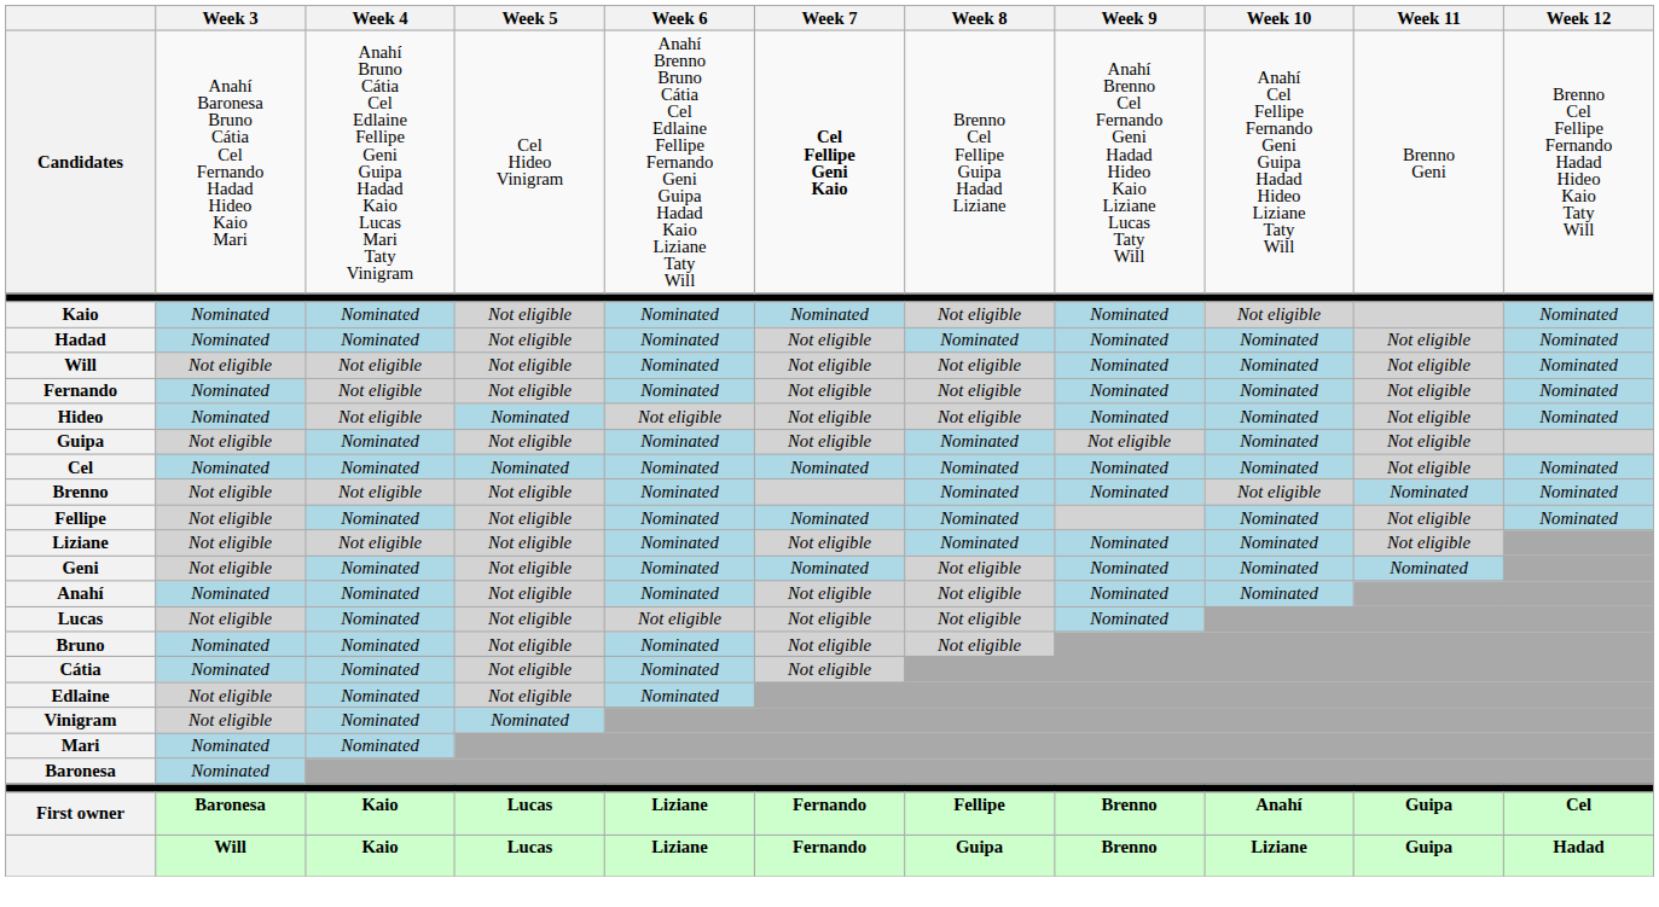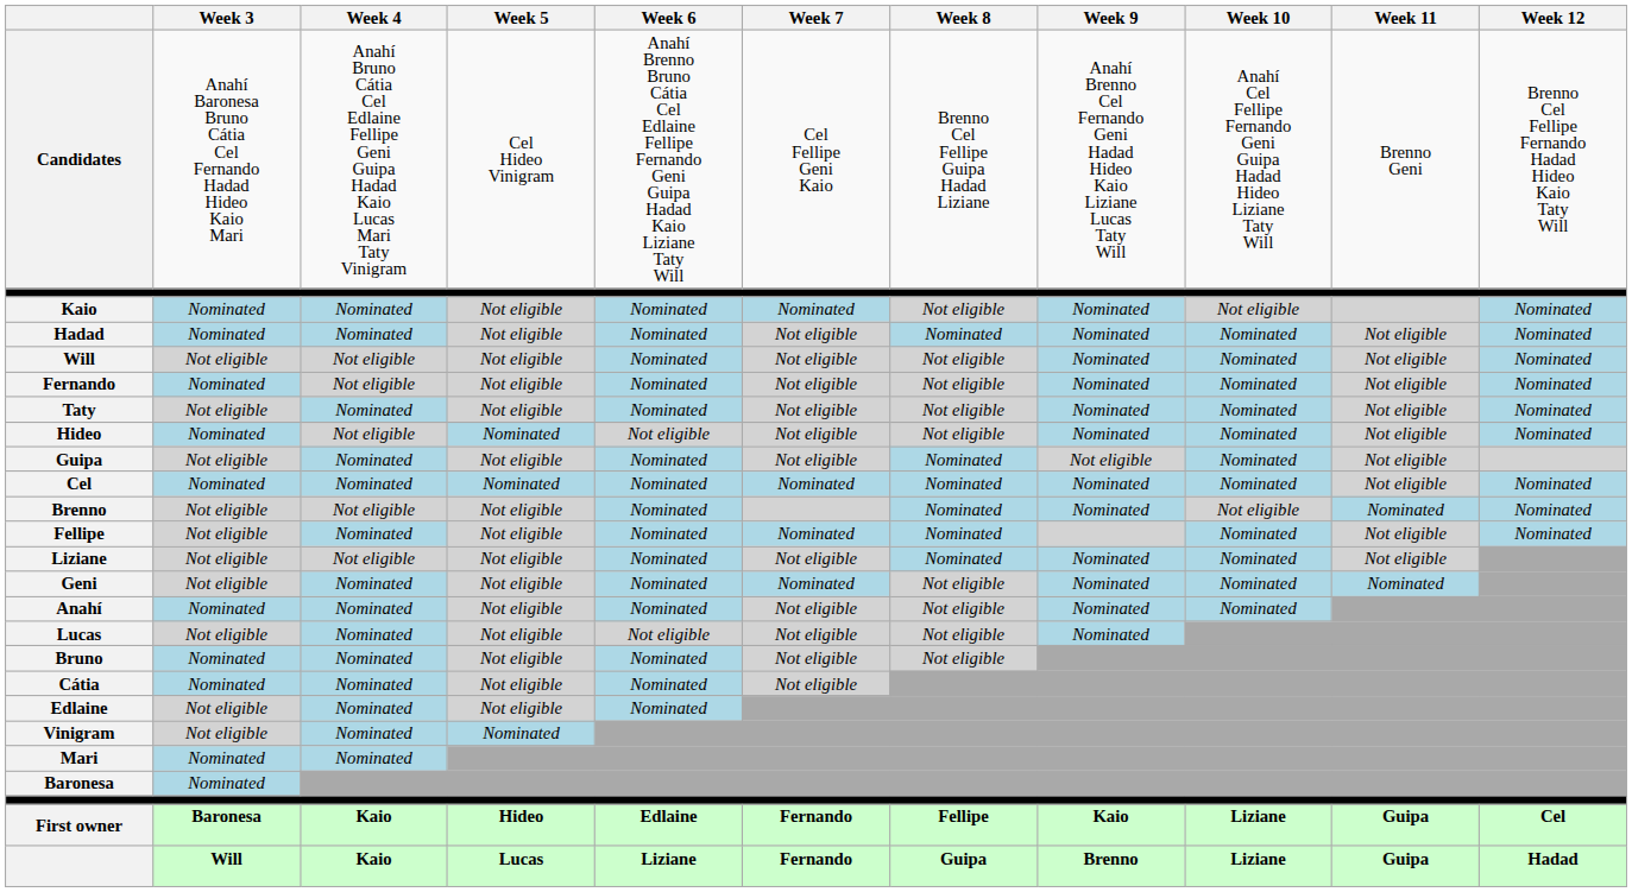 <table class="wikitable" style="text-align:center; font-size:85%; width:100%; line-height:13px;">
 <tr>
 <th width="9%"></th>
 <th width="9%">Week 3</th>
 <th width="9%">Week 4</th>
 <th width="9%">Week 5</th>
 <th width="9%">Week 6</th>
 <th width="9%">Week 7</th>
 <th width="9%">Week 8</th>
 <th width="9%">Week 9</th>
 <th width="9%">Week 10</th>
 <th width="9%">Week 11</th>
 <th width="9%">Week 12</th>
 </tr>
 <tr>
 <th>Candidates</th>
 <td>Anahí<br>Baronesa<br>Bruno<br>Cátia<br>Cel<br>Fernando<br>Hadad<br>Hideo<br>Kaio<br>Mari</td>
 <td>Anahí<br>Bruno<br>Cátia<br>Cel<br>Edlaine<br>Fellipe<br>Geni<br>Guipa<br>Hadad<br>Kaio<br>Lucas<br>Mari<br>Taty<br>Vinigram</td>
 <td>Cel<br>Hideo<br>Vinigram</td>
 <td>Anahí<br>Brenno<br>Bruno<br>Cátia<br>Cel<br>Edlaine<br>Fellipe<br>Fernando<br>Geni<br>Guipa<br>Hadad<br>Kaio<br>Liziane<br>Taty<br>Will</td>
-<td><strong>Cel<br>Fellipe<br>Geni<br>Kaio</strong></td>
+<td>Cel<br>Fellipe<br>Geni<br>Kaio</td>
 <td>Brenno<br>Cel<br>Fellipe<br>Guipa<br>Hadad<br>Liziane</td>
 <td>Anahí<br>Brenno<br>Cel<br>Fernando<br>Geni<br>Hadad<br>Hideo<br>Kaio<br>Liziane<br>Lucas<br>Taty<br>Will</td>
 <td>Anahí<br>Cel<br>Fellipe<br>Fernando<br>Geni<br>Guipa<br>Hadad<br>Hideo<br>Liziane<br>Taty<br>Will</td>
 <td>Brenno<br>Geni</td>
 <td>Brenno<br>Cel<br>Fellipe<br>Fernando<br>Hadad<br>Hideo<br>Kaio<br>Taty<br>Will</td>
 </tr>
 <tr>
 <td bgcolor=000000 colspan=11></td>
 </tr>
 <tr>
 <th>Kaio</th>
 <td bgcolor="ADD8E6"><em>Nominated</em></td>
 <td bgcolor="ADD8E6"><em>Nominated</em></td>
 <td bgcolor="D3D3D3"><em>Not eligible</em></td>
 <td bgcolor="ADD8E6"><em>Nominated</em></td>
 <td bgcolor="ADD8E6"><em>Nominated</em></td>
 <td bgcolor="D3D3D3"><em>Not eligible</em></td>
 <td bgcolor="ADD8E6"><em>Nominated</em></td>
 <td bgcolor="D3D3D3"><em>Not eligible</em></td>
 <td bgcolor="D3D3D3"><em></em></td>
 <td bgcolor="ADD8E6"><em>Nominated</em></td>
 </tr>
 <tr>
 <th>Hadad</th>
 <td bgcolor="ADD8E6"><em>Nominated</em></td>
 <td bgcolor="ADD8E6"><em>Nominated</em></td>
 <td bgcolor="D3D3D3"><em>Not eligible</em></td>
 <td bgcolor="ADD8E6"><em>Nominated</em></td>
 <td bgcolor="D3D3D3"><em>Not eligible</em></td>
 <td bgcolor="ADD8E6"><em>Nominated</em></td>
 <td bgcolor="ADD8E6"><em>Nominated</em></td>
 <td bgcolor="ADD8E6"><em>Nominated</em></td>
 <td bgcolor="D3D3D3"><em>Not eligible</em></td>
 <td bgcolor="ADD8E6"><em>Nominated</em></td>
 </tr>
 <tr>
 <th>Will</th>
 <td bgcolor="D3D3D3"><em>Not eligible</em></td>
 <td bgcolor="D3D3D3"><em>Not eligible</em></td>
 <td bgcolor="D3D3D3"><em>Not eligible</em></td>
 <td bgcolor="ADD8E6"><em>Nominated</em></td>
 <td bgcolor="D3D3D3"><em>Not eligible</em></td>
 <td bgcolor="D3D3D3"><em>Not eligible</em></td>
 <td bgcolor="ADD8E6"><em>Nominated</em></td>
 <td bgcolor="ADD8E6"><em>Nominated</em></td>
 <td bgcolor="D3D3D3"><em>Not eligible</em></td>
 <td bgcolor="ADD8E6"><em>Nominated</em></td>
 </tr>
 <tr>
 <th>Fernando</th>
 <td bgcolor="ADD8E6"><em>Nominated</em></td>
 <td bgcolor="D3D3D3"><em>Not eligible</em></td>
+<td bgcolor="D3D3D3"><em>Not eligible</em></td>
+<td bgcolor="ADD8E6"><em>Nominated</em></td>
+<td bgcolor="D3D3D3"><em>Not eligible</em></td>
+<td bgcolor="D3D3D3"><em>Not eligible</em></td>
+<td bgcolor="ADD8E6"><em>Nominated</em></td>
+<td bgcolor="ADD8E6"><em>Nominated</em></td>
+<td bgcolor="D3D3D3"><em>Not eligible</em></td>
+<td bgcolor="ADD8E6"><em>Nominated</em></td>
+</tr>
+<tr>
+<th>Taty</th>
+<td bgcolor="D3D3D3"><em>Not eligible</em></td>
+<td bgcolor="ADD8E6"><em>Nominated</em></td>
 <td bgcolor="D3D3D3"><em>Not eligible</em></td>
 <td bgcolor="ADD8E6"><em>Nominated</em></td>
 <td bgcolor="D3D3D3"><em>Not eligible</em></td>
 <td bgcolor="D3D3D3"><em>Not eligible</em></td>
 <td bgcolor="ADD8E6"><em>Nominated</em></td>
 <td bgcolor="ADD8E6"><em>Nominated</em></td>
 <td bgcolor="D3D3D3"><em>Not eligible</em></td>
 <td bgcolor="ADD8E6"><em>Nominated</em></td>
 </tr>
 <tr>
 <th>Hideo</th>
 <td bgcolor="ADD8E6"><em>Nominated</em></td>
 <td bgcolor="D3D3D3"><em>Not eligible</em></td>
 <td bgcolor="ADD8E6"><em>Nominated</em></td>
 <td bgcolor="D3D3D3"><em>Not eligible</em></td>
 <td bgcolor="D3D3D3"><em>Not eligible</em></td>
 <td bgcolor="D3D3D3"><em>Not eligible</em></td>
 <td bgcolor="ADD8E6"><em>Nominated</em></td>
 <td bgcolor="ADD8E6"><em>Nominated</em></td>
 <td bgcolor="D3D3D3"><em>Not eligible</em></td>
 <td bgcolor="ADD8E6"><em>Nominated</em></td>
 </tr>
 <tr>
 <th>Guipa</th>
 <td bgcolor="D3D3D3"><em>Not eligible</em></td>
 <td bgcolor="ADD8E6"><em>Nominated</em></td>
 <td bgcolor="D3D3D3"><em>Not eligible</em></td>
 <td bgcolor="ADD8E6"><em>Nominated</em></td>
 <td bgcolor="D3D3D3"><em>Not eligible</em></td>
 <td bgcolor="ADD8E6"><em>Nominated</em></td>
 <td bgcolor="D3D3D3"><em>Not eligible</em></td>
 <td bgcolor="ADD8E6"><em>Nominated</em></td>
 <td bgcolor="D3D3D3"><em>Not eligible</em></td>
 <td bgcolor="D3D3D3"><em></em></td>
 </tr>
 <tr>
 <th>Cel</th>
 <td bgcolor="ADD8E6"><em>Nominated</em></td>
 <td bgcolor="ADD8E6"><em>Nominated</em></td>
 <td bgcolor="ADD8E6"><em>Nominated</em></td>
 <td bgcolor="ADD8E6"><em>Nominated</em></td>
 <td bgcolor="ADD8E6"><em>Nominated</em></td>
 <td bgcolor="ADD8E6"><em>Nominated</em></td>
 <td bgcolor="ADD8E6"><em>Nominated</em></td>
 <td bgcolor="ADD8E6"><em>Nominated</em></td>
 <td bgcolor="D3D3D3"><em>Not eligible</em></td>
 <td bgcolor="ADD8E6"><em>Nominated</em></td>
 </tr>
 <tr>
 <th>Brenno</th>
 <td bgcolor="D3D3D3"><em>Not eligible</em></td>
 <td bgcolor="D3D3D3"><em>Not eligible</em></td>
 <td bgcolor="D3D3D3"><em>Not eligible</em></td>
 <td bgcolor="ADD8E6"><em>Nominated</em></td>
 <td bgcolor="D3D3D3"><em></em></td>
 <td bgcolor="ADD8E6"><em>Nominated</em></td>
 <td bgcolor="ADD8E6"><em>Nominated</em></td>
 <td bgcolor="D3D3D3"><em>Not eligible</em></td>
 <td bgcolor="ADD8E6"><em>Nominated</em></td>
 <td bgcolor="ADD8E6"><em>Nominated</em></td>
 </tr>
 <tr>
 <th>Fellipe</th>
 <td bgcolor="D3D3D3"><em>Not eligible</em></td>
 <td bgcolor="ADD8E6"><em>Nominated</em></td>
 <td bgcolor="D3D3D3"><em>Not eligible</em></td>
 <td bgcolor="ADD8E6"><em>Nominated</em></td>
 <td bgcolor="ADD8E6"><em>Nominated</em></td>
 <td bgcolor="ADD8E6"><em>Nominated</em></td>
 <td bgcolor="D3D3D3"><em></em></td>
 <td bgcolor="ADD8E6"><em>Nominated</em></td>
 <td bgcolor="D3D3D3"><em>Not eligible</em></td>
 <td bgcolor="ADD8E6"><em>Nominated</em></td>
 </tr>
 <tr>
 <th>Liziane</th>
 <td bgcolor="D3D3D3"><em>Not eligible</em></td>
 <td bgcolor="D3D3D3"><em>Not eligible</em></td>
 <td bgcolor="D3D3D3"><em>Not eligible</em></td>
 <td bgcolor="ADD8E6"><em>Nominated</em></td>
 <td bgcolor="D3D3D3"><em>Not eligible</em></td>
 <td bgcolor="ADD8E6"><em>Nominated</em></td>
 <td bgcolor="ADD8E6"><em>Nominated</em></td>
 <td bgcolor="ADD8E6"><em>Nominated</em></td>
 <td bgcolor="D3D3D3"><em>Not eligible</em></td>
 <td bgcolor=A9A9A9 colspan=1></td>
 </tr>
 <tr>
 <th>Geni</th>
 <td bgcolor="D3D3D3"><em>Not eligible</em></td>
 <td bgcolor="ADD8E6"><em>Nominated</em></td>
 <td bgcolor="D3D3D3"><em>Not eligible</em></td>
 <td bgcolor="ADD8E6"><em>Nominated</em></td>
 <td bgcolor="ADD8E6"><em>Nominated</em></td>
 <td bgcolor="D3D3D3"><em>Not eligible</em></td>
 <td bgcolor="ADD8E6"><em>Nominated</em></td>
 <td bgcolor="ADD8E6"><em>Nominated</em></td>
 <td bgcolor="ADD8E6"><em>Nominated</em></td>
 <td bgcolor=A9A9A9 colspan=1></td>
 </tr>
 <tr>
 <th>Anahí</th>
 <td bgcolor="ADD8E6"><em>Nominated</em></td>
 <td bgcolor="ADD8E6"><em>Nominated</em></td>
 <td bgcolor="D3D3D3"><em>Not eligible</em></td>
 <td bgcolor="ADD8E6"><em>Nominated</em></td>
 <td bgcolor="D3D3D3"><em>Not eligible</em></td>
 <td bgcolor="D3D3D3"><em>Not eligible</em></td>
 <td bgcolor="ADD8E6"><em>Nominated</em></td>
 <td bgcolor="ADD8E6"><em>Nominated</em></td>
 <td bgcolor=A9A9A9 colspan=2></td>
 </tr>
 <tr>
 <th>Lucas</th>
 <td bgcolor="D3D3D3"><em>Not eligible</em></td>
 <td bgcolor="ADD8E6"><em>Nominated</em></td>
 <td bgcolor="D3D3D3"><em>Not eligible</em></td>
 <td bgcolor="D3D3D3"><em>Not eligible</em></td>
 <td bgcolor="D3D3D3"><em>Not eligible</em></td>
 <td bgcolor="D3D3D3"><em>Not eligible</em></td>
 <td bgcolor="ADD8E6"><em>Nominated</em></td>
 <td bgcolor=A9A9A9 colspan=3></td>
 </tr>
 <tr>
 <th>Bruno</th>
 <td bgcolor="ADD8E6"><em>Nominated</em></td>
 <td bgcolor="ADD8E6"><em>Nominated</em></td>
 <td bgcolor="D3D3D3"><em>Not eligible</em></td>
 <td bgcolor="ADD8E6"><em>Nominated</em></td>
 <td bgcolor="D3D3D3"><em>Not eligible</em></td>
 <td bgcolor="D3D3D3"><em>Not eligible</em></td>
 <td bgcolor=A9A9A9 colspan=4></td>
 </tr>
 <tr>
 <th>Cátia</th>
 <td bgcolor="ADD8E6"><em>Nominated</em></td>
 <td bgcolor="ADD8E6"><em>Nominated</em></td>
 <td bgcolor="D3D3D3"><em>Not eligible</em></td>
 <td bgcolor="ADD8E6"><em>Nominated</em></td>
 <td bgcolor="D3D3D3"><em>Not eligible</em></td>
 <td bgcolor=A9A9A9 colspan=5></td>
 </tr>
 <tr>
 <th>Edlaine</th>
 <td bgcolor="D3D3D3"><em>Not eligible</em></td>
 <td bgcolor="ADD8E6"><em>Nominated</em></td>
 <td bgcolor="D3D3D3"><em>Not eligible</em></td>
 <td bgcolor="ADD8E6"><em>Nominated</em></td>
 <td bgcolor=A9A9A9 colspan=6></td>
 </tr>
 <tr>
 <th>Vinigram</th>
 <td bgcolor="D3D3D3"><em>Not eligible</em></td>
 <td bgcolor="ADD8E6"><em>Nominated</em></td>
 <td bgcolor="ADD8E6"><em>Nominated</em></td>
 <td bgcolor=A9A9A9 colspan=7></td>
 </tr>
 <tr>
 <th>Mari</th>
 <td bgcolor="ADD8E6"><em>Nominated</em></td>
 <td bgcolor="ADD8E6"><em>Nominated</em></td>
 <td bgcolor=A9A9A9 colspan=8></td>
 </tr>
 <tr>
 <th>Baronesa</th>
 <td bgcolor="ADD8E6"><em>Nominated</em></td>
 <td bgcolor=A9A9A9 colspan=9></td>
 </tr>
 <tr>
 <td bgcolor=000000 colspan=11></td>
 </tr>
 <tr>
 <th>First owner</th>
 <td bgcolor="CCFFCC"><strong>Baronesa</strong><br><br></td>
 <td bgcolor="CCFFCC"><strong>Kaio</strong><br><br></td>
-<td bgcolor="CCFFCC"><strong>Lucas</strong><br><br></td>
-<td bgcolor="CCFFCC"><strong>Liziane</strong><br><br></td>
+<td bgcolor="CCFFCC"><strong>Hideo</strong><br><br></td>
+<td bgcolor="CCFFCC"><strong>Edlaine</strong><br><br></td>
 <td bgcolor="CCFFCC"><strong>Fernando</strong><br><br></td>
 <td bgcolor="CCFFCC"><strong>Fellipe</strong><br><br></td>
-<td bgcolor="CCFFCC"><strong>Brenno</strong><br><br></td>
-<td bgcolor="CCFFCC"><strong>Anahí</strong><br><br></td>
+<td bgcolor="CCFFCC"><strong>Kaio</strong><br><br></td>
+<td bgcolor="CCFFCC"><strong>Liziane</strong><br><br></td>
 <td bgcolor="CCFFCC"><strong>Guipa</strong><br><br></td>
 <td bgcolor="CCFFCC"><strong>Cel</strong><br><br></td>
 </tr>
 <tr>
 <th></th>
 <td bgcolor="CCFFCC"><strong>Will</strong><br><br></td>
 <td bgcolor="CCFFCC"><strong>Kaio</strong><br><br></td>
 <td bgcolor="CCFFCC"><strong>Lucas</strong><br><br></td>
 <td bgcolor="CCFFCC"><strong>Liziane</strong><br><br></td>
 <td bgcolor="CCFFCC"><strong>Fernando</strong><br><br></td>
 <td bgcolor="CCFFCC"><strong>Guipa</strong><br><br></td>
 <td bgcolor="CCFFCC"><strong>Brenno</strong><br><br></td>
 <td bgcolor="CCFFCC"><strong>Liziane</strong><br><br></td>
 <td bgcolor="CCFFCC"><strong>Guipa</strong><br><br></td>
 <td bgcolor="CCFFCC"><strong>Hadad</strong><br><br></td>
 </tr>
 </table>
